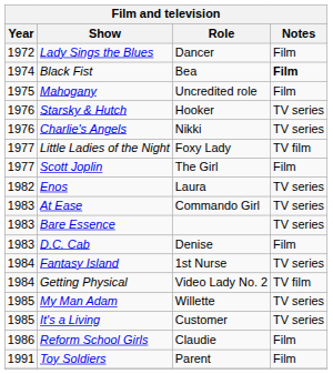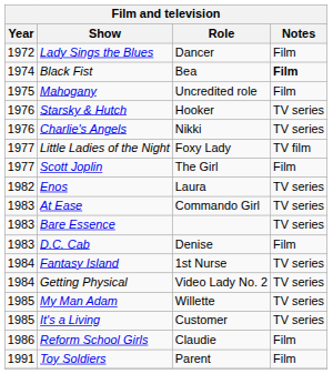 <table class="wikitable">
 <tr>
 <th colspan="4">Film and television</th>
 </tr>
 <tr>
 <th>Year</th>
 <th>Show</th>
 <th>Role</th>
 <th>Notes</th>
 </tr>
 <tr>
 <td>1972</td>
 <td><em><a href='#'>Lady Sings the Blues</a></em></td>
 <td>Dancer</td>
 <td>Film</td>
 </tr>
 <tr>
 <td>1974</td>
 <td><em>Black Fist</em></td>
 <td>Bea</td>
 <td><strong>Film</strong></td>
 </tr>
 <tr>
 <td>1975</td>
 <td><em><a href='#'>Mahogany</a></em></td>
 <td>Uncredited role</td>
 <td>Film</td>
 </tr>
 <tr>
 <td>1976</td>
 <td><em><a href='#'>Starsky & Hutch</a></em></td>
 <td>Hooker</td>
 <td>TV series</td>
 </tr>
 <tr>
 <td>1976</td>
 <td><em><a href='#'>Charlie's Angels</a></em></td>
 <td>Nikki</td>
 <td>TV series</td>
 </tr>
 <tr>
 <td>1977</td>
 <td><em>Little Ladies of the Night</em></td>
 <td>Foxy Lady</td>
 <td>TV film</td>
 </tr>
 <tr>
 <td>1977</td>
 <td><em><a href='#'>Scott Joplin</a></em></td>
 <td>The Girl</td>
 <td>Film</td>
 </tr>
 <tr>
 <td>1982</td>
 <td><em><a href='#'>Enos</a></em></td>
 <td>Laura</td>
 <td>TV series</td>
 </tr>
 <tr>
 <td>1983</td>
 <td><em><a href='#'>At Ease</a></em></td>
 <td>Commando Girl</td>
 <td>TV series</td>
 </tr>
 <tr>
 <td>1983</td>
 <td><em><a href='#'>Bare Essence</a></em></td>
 <td></td>
 <td>TV series</td>
 </tr>
 <tr>
 <td>1983</td>
 <td><em><a href='#'>D.C. Cab</a></em></td>
 <td>Denise</td>
 <td>Film</td>
 </tr>
 <tr>
 <td>1984</td>
 <td><em><a href='#'>Fantasy Island</a></em></td>
 <td>1st Nurse</td>
 <td>TV series</td>
 </tr>
 <tr>
 <td>1984</td>
 <td><em>Getting Physical</em></td>
 <td>Video Lady No. 2</td>
-<td>TV film</td>
+<td>TV series</td>
 </tr>
 <tr>
 <td>1985</td>
 <td><em><a href='#'>My Man Adam</a></em></td>
 <td>Willette</td>
 <td>TV series</td>
 </tr>
 <tr>
 <td>1985</td>
 <td><em><a href='#'>It's a Living</a></em></td>
 <td>Customer</td>
 <td>TV series</td>
 </tr>
 <tr>
 <td>1986</td>
 <td><em><a href='#'>Reform School Girls</a></em></td>
 <td>Claudie</td>
 <td>Film</td>
 </tr>
 <tr>
 <td>1991</td>
 <td><em><a href='#'>Toy Soldiers</a></em></td>
 <td>Parent</td>
 <td>Film</td>
 </tr>
 <tr>
 </tr>
 </table>
